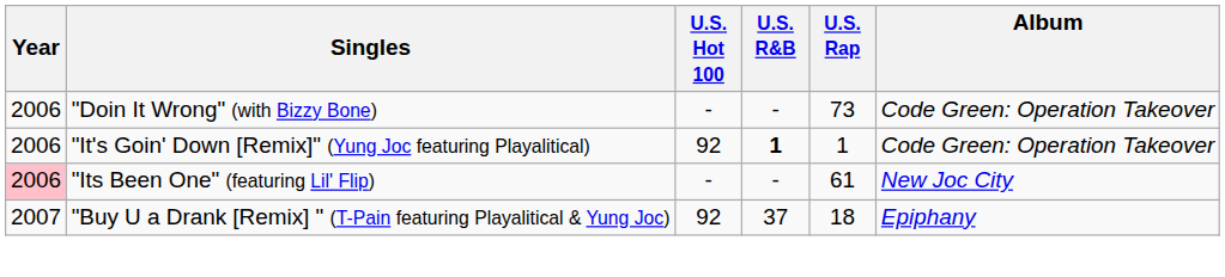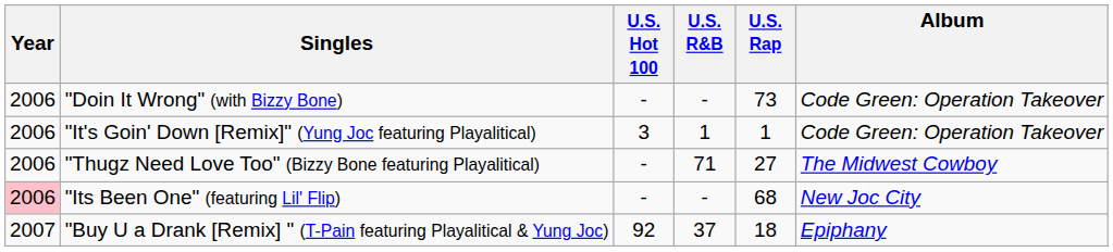 <table class="wikitable">
 <tr>
 <th align="left">Year</th>
 <th align="left">Singles</th>
 <th align="center" valign="top" width="40"><small><a href='#'>U.S. Hot 100</a></small></th>
 <th align="center" valign="top" width="40"><small><a href='#'>U.S. R&B</a></small></th>
 <th align="center" valign="top" width="40"><small><a href='#'>U.S. Rap</a></small></th>
 <th align="left" valign="top">Album</th>
 </tr>
 <tr>
 <td align="center" valign="top">2006</td>
 <td align="left" valign="top">"Doin It Wrong" <small>(with <a href='#'>Bizzy Bone</a>)</small></td>
 <td align="center" valign="top">-</td>
 <td align="center" valign="top">-</td>
 <td align="center" valign="top">73</td>
 <td align="left" valign="top"><em>Code Green: Operation Takeover</em></td>
 </tr>
 <tr>
 <td align="center" valign="top">2006</td>
 <td align="left" valign="top">"It's Goin' Down [Remix]" <small>(<a href='#'>Yung Joc</a> featuring Playalitical)</small></td>
-<td align="center" valign="top">92</td>
-<td align="center" valign="top"><strong>1</strong></td>
+<td align="center" valign="top">3</td>
+<td align="center" valign="top">1</td>
 <td align="center" valign="top">1</td>
 <td align="left" valign="top"><em>Code Green: Operation Takeover</em></td>
+</tr>
+<tr>
+<td align="center" valign="top">2006</td>
+<td align="left" valign="top">"Thugz Need Love Too" <small>(Bizzy Bone featuring Playalitical)</small></td>
+<td align="center" valign="top">-</td>
+<td align="center" valign="top">71</td>
+<td align="center" valign="top">27</td>
+<td align="left" valign="top"><em><a href='#'>The Midwest Cowboy</a></em></td>
 </tr>
 <tr>
 <td align="center" valign="top" style="background: pink;">2006</td>
 <td align="left" valign="top">"Its Been One" <small>(featuring <a href='#'>Lil' Flip</a>)</small></td>
 <td align="center" valign="top">-</td>
 <td align="center" valign="top">-</td>
-<td align="center" valign="top">61</td>
+<td align="center" valign="top">68</td>
 <td align="left" valign="top"><em><a href='#'>New Joc City</a></em></td>
 </tr>
 <tr>
 <td align="center" valign="top">2007</td>
 <td align="left" valign="top">"Buy U a Drank [Remix] " <small>(<a href='#'>T-Pain</a> featuring Playalitical & <a href='#'>Yung Joc</a>)</small></td>
 <td align="center" valign="top">92</td>
 <td align="center" valign="top">37</td>
 <td align="center" valign="top">18</td>
 <td align="left" valign="top"><em><a href='#'>Epiphany</a></em></td>
 </tr>
 </table>
